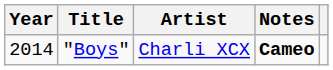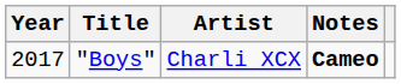 <table class="wikitable">
 <tr>
 <th>Year</th>
 <th>Title</th>
 <th>Artist</th>
 <th>Notes</th>
 <th></th>
 </tr>
 <tr>
-<td>2014</td>
+<td>2017</td>
 <td>"<a href='#'>Boys</a>"</td>
 <td><a href='#'>Charli XCX</a></td>
 <td><strong>Cameo</strong></td>
 <td></td>
 </tr>
 </table>
